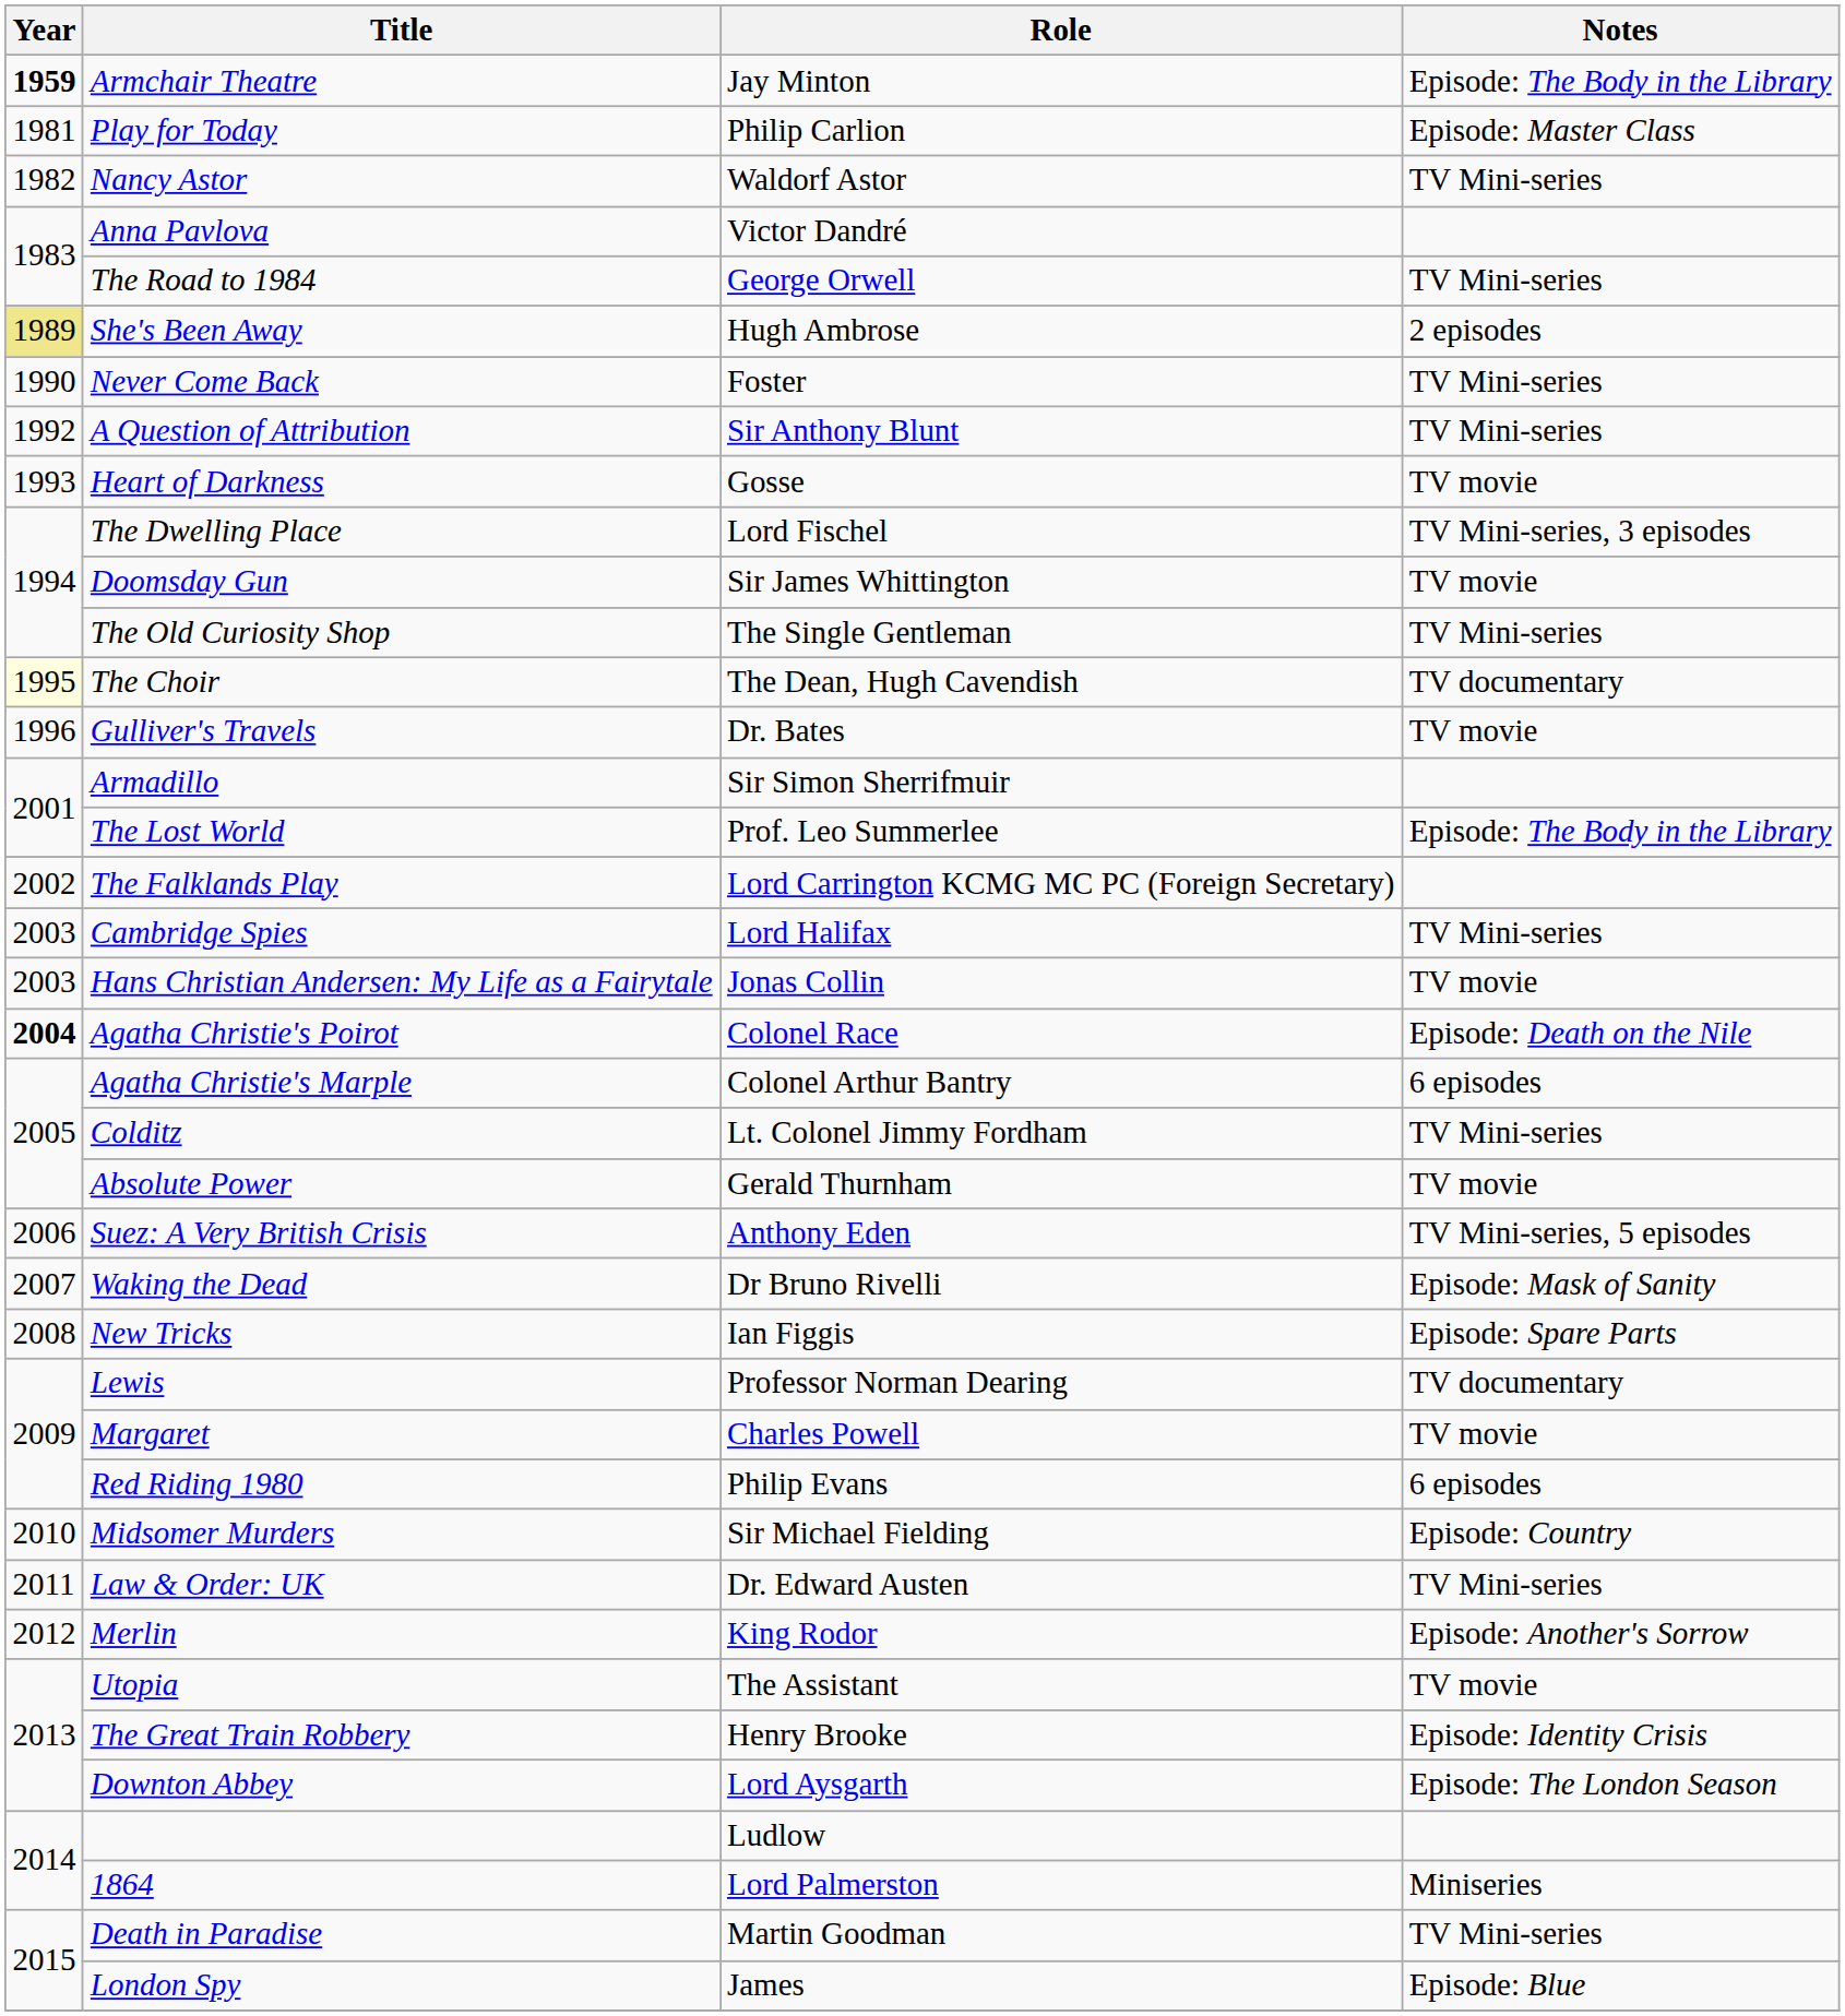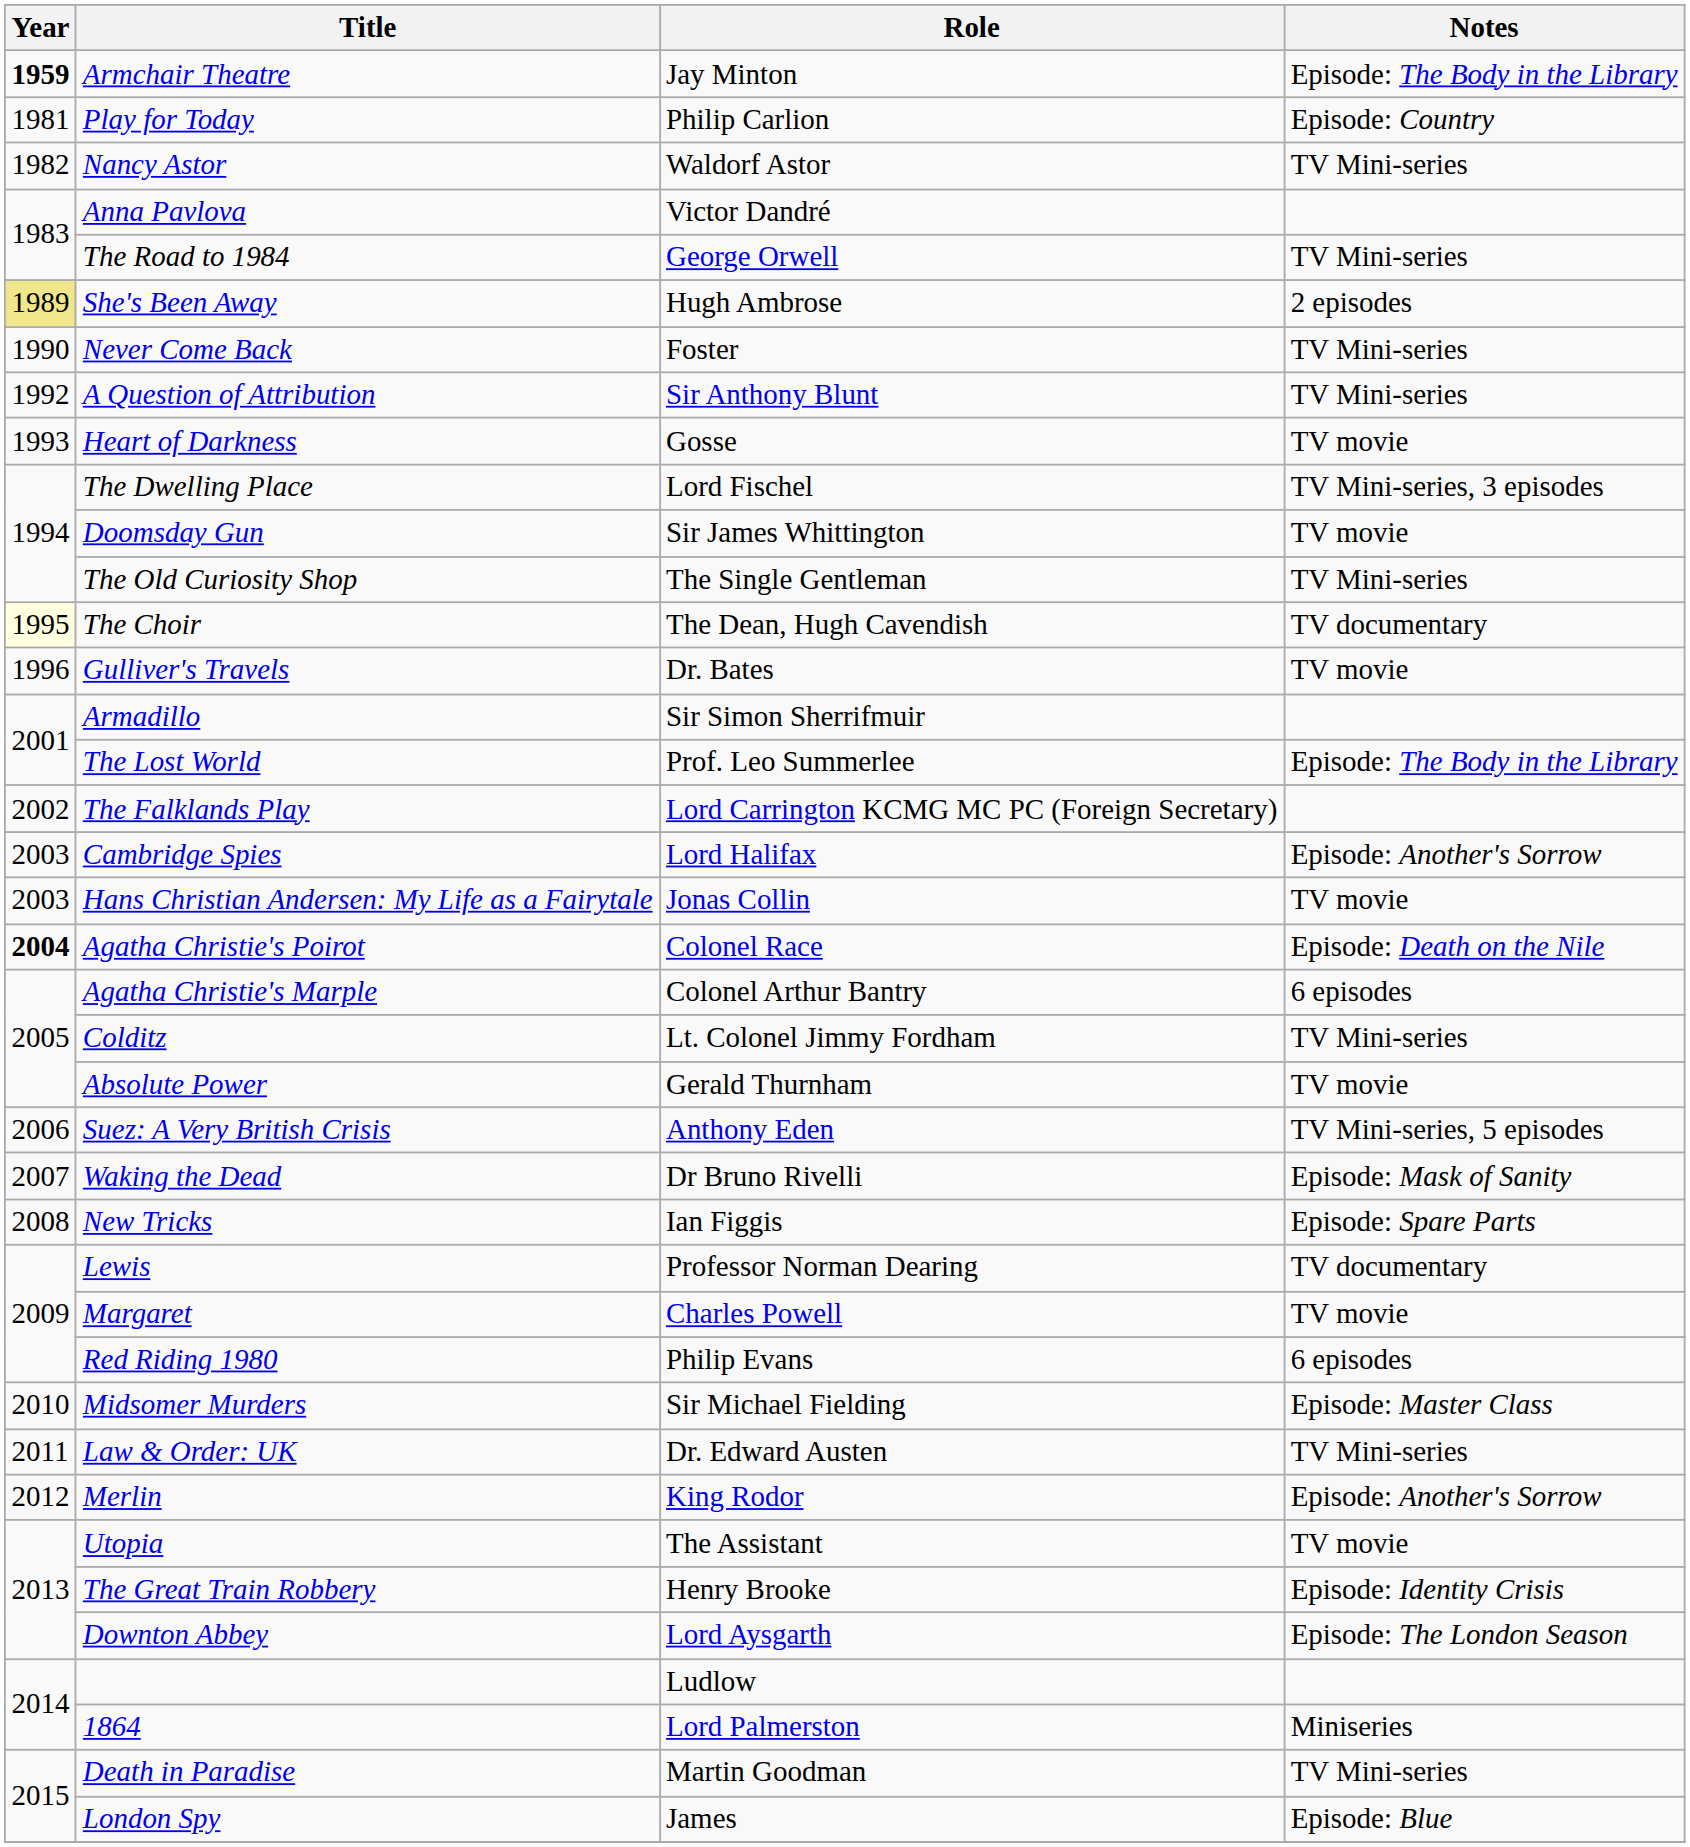 <table class="wikitable sortable">
 <tr>
 <th>Year</th>
 <th>Title</th>
 <th>Role</th>
 <th>Notes</th>
 </tr>
 <tr>
 <td><strong>1959</strong></td>
 <td><em><a href='#'>Armchair Theatre</a></em></td>
 <td>Jay Minton</td>
 <td>Episode: <em><a href='#'>The Body in the Library</a></em></td>
 </tr>
 <tr>
 <td>1981</td>
 <td><em><a href='#'>Play for Today</a></em></td>
 <td>Philip Carlion</td>
-<td>Episode: <em>Master Class</em></td>
+<td>Episode: <em>Country</em></td>
 </tr>
 <tr>
 <td>1982</td>
 <td><em><a href='#'>Nancy Astor</a></em></td>
 <td>Waldorf Astor</td>
 <td>TV Mini-series</td>
 </tr>
 <tr>
 <td rowspan=2>1983</td>
 <td><em><a href='#'>Anna Pavlova</a></em></td>
 <td>Victor Dandré</td>
 <td></td>
 </tr>
 <tr>
 <td><em>The Road to 1984</em></td>
 <td><a href='#'>George Orwell</a></td>
 <td>TV Mini-series</td>
 </tr>
 <tr>
 <td style="background: khaki;">1989</td>
 <td><em><a href='#'>She's Been Away</a></em></td>
 <td>Hugh Ambrose</td>
 <td>2 episodes</td>
 </tr>
 <tr>
 <td>1990</td>
 <td><em><a href='#'>Never Come Back</a></em></td>
 <td>Foster</td>
 <td>TV Mini-series</td>
 </tr>
 <tr>
 <td>1992</td>
 <td><em><a href='#'>A Question of Attribution</a></em></td>
 <td><a href='#'>Sir Anthony Blunt</a></td>
 <td>TV Mini-series</td>
 </tr>
 <tr>
 <td>1993</td>
 <td><em><a href='#'>Heart of Darkness</a></em></td>
 <td>Gosse</td>
 <td>TV movie</td>
 </tr>
 <tr>
 <td rowspan=3>1994</td>
 <td><em>The Dwelling Place</em></td>
 <td>Lord Fischel</td>
 <td>TV Mini-series, 3 episodes</td>
 </tr>
 <tr>
 <td><em><a href='#'>Doomsday Gun</a></em></td>
 <td>Sir James Whittington</td>
 <td>TV movie</td>
 </tr>
 <tr>
 <td><em>The Old Curiosity Shop</em></td>
 <td>The Single Gentleman</td>
 <td>TV Mini-series</td>
 </tr>
 <tr>
 <td style="background: lightyellow;">1995</td>
 <td><em>The Choir</em></td>
 <td>The Dean, Hugh Cavendish</td>
 <td>TV documentary</td>
 </tr>
 <tr>
 <td>1996</td>
 <td><em><a href='#'>Gulliver's Travels</a></em></td>
 <td>Dr. Bates</td>
 <td>TV movie</td>
 </tr>
 <tr>
 <td rowspan="2">2001</td>
 <td><em><a href='#'>Armadillo</a></em></td>
 <td>Sir Simon Sherrifmuir</td>
 <td></td>
 </tr>
 <tr>
 <td><em><a href='#'>The Lost World</a></em></td>
 <td>Prof. Leo Summerlee</td>
 <td>Episode: <em><a href='#'>The Body in the Library</a></em></td>
 </tr>
 <tr>
 <td>2002</td>
 <td><em><a href='#'>The Falklands Play</a></em></td>
 <td><a href='#'>Lord Carrington</a> KCMG MC PC (Foreign Secretary)</td>
 <td></td>
 </tr>
 <tr>
 <td>2003</td>
 <td><em><a href='#'>Cambridge Spies</a></em></td>
 <td><a href='#'>Lord Halifax</a></td>
-<td>TV Mini-series</td>
+<td>Episode: <em>Another's Sorrow</em></td>
 </tr>
 <tr>
 <td>2003</td>
 <td><em><a href='#'>Hans Christian Andersen: My Life as a Fairytale</a></em></td>
 <td><a href='#'>Jonas Collin</a></td>
 <td>TV movie</td>
 </tr>
 <tr>
 <td><strong>2004</strong></td>
 <td><em><a href='#'>Agatha Christie's Poirot</a></em></td>
 <td><a href='#'>Colonel Race</a></td>
 <td>Episode: <em><a href='#'>Death on the Nile</a></em></td>
 </tr>
 <tr>
 <td rowspan="3">2005</td>
 <td><em><a href='#'>Agatha Christie's Marple</a></em></td>
 <td>Colonel Arthur Bantry</td>
 <td>6 episodes</td>
 </tr>
 <tr>
 <td><em><a href='#'>Colditz</a></em></td>
 <td>Lt. Colonel Jimmy Fordham</td>
 <td>TV Mini-series</td>
 </tr>
 <tr>
 <td><em><a href='#'>Absolute Power</a></em></td>
 <td>Gerald Thurnham</td>
 <td>TV movie</td>
 </tr>
 <tr>
 <td>2006</td>
 <td><em><a href='#'>Suez: A Very British Crisis</a></em></td>
 <td><a href='#'>Anthony Eden</a></td>
 <td>TV Mini-series, 5 episodes</td>
 </tr>
 <tr>
 <td>2007</td>
 <td><em><a href='#'>Waking the Dead</a></em></td>
 <td>Dr Bruno Rivelli</td>
 <td>Episode: <em>Mask of Sanity</em></td>
 </tr>
 <tr>
 <td>2008</td>
 <td><em><a href='#'>New Tricks</a></em></td>
 <td>Ian Figgis</td>
 <td>Episode: <em>Spare Parts</em></td>
 </tr>
 <tr>
 <td rowspan="3">2009</td>
 <td><em><a href='#'>Lewis</a></em></td>
 <td>Professor Norman Dearing</td>
 <td>TV documentary</td>
 </tr>
 <tr>
 <td><em><a href='#'>Margaret</a></em></td>
 <td><a href='#'>Charles Powell</a></td>
 <td>TV movie</td>
 </tr>
 <tr>
 <td><em><a href='#'>Red Riding 1980</a></em></td>
 <td>Philip Evans</td>
 <td>6 episodes</td>
 </tr>
 <tr>
 <td>2010</td>
 <td><em><a href='#'>Midsomer Murders</a></em></td>
 <td>Sir Michael Fielding</td>
-<td>Episode: <em>Country</em></td>
+<td>Episode: <em>Master Class</em></td>
 </tr>
 <tr>
 <td>2011</td>
 <td><em><a href='#'>Law & Order: UK</a></em></td>
 <td>Dr. Edward Austen</td>
 <td>TV Mini-series</td>
 </tr>
 <tr>
 <td>2012</td>
 <td><em><a href='#'>Merlin</a></em></td>
 <td><a href='#'>King Rodor</a></td>
 <td>Episode: <em>Another's Sorrow</em></td>
 </tr>
 <tr>
 <td rowspan="3">2013</td>
 <td><em><a href='#'>Utopia</a></em></td>
 <td>The Assistant</td>
 <td>TV movie</td>
 </tr>
 <tr>
 <td><em><a href='#'>The Great Train Robbery</a></em></td>
 <td>Henry Brooke</td>
 <td>Episode: <em>Identity Crisis</em></td>
 </tr>
 <tr>
 <td><em><a href='#'>Downton Abbey</a></em></td>
 <td><a href='#'>Lord Aysgarth</a></td>
 <td>Episode: <em>The London Season</em></td>
 </tr>
 <tr>
 <td rowspan="2">2014</td>
 <td><em></em></td>
 <td>Ludlow</td>
 <td></td>
 </tr>
 <tr>
 <td><em><a href='#'>1864</a></em></td>
 <td><a href='#'>Lord Palmerston</a></td>
 <td>Miniseries</td>
 </tr>
 <tr>
 <td rowspan="2">2015</td>
 <td><em><a href='#'>Death in Paradise</a></em></td>
 <td>Martin Goodman</td>
 <td>TV Mini-series</td>
 </tr>
 <tr>
 <td><em><a href='#'>London Spy</a></em></td>
 <td>James</td>
 <td>Episode: <em>Blue</em></td>
 </tr>
 <tr>
 </tr>
 </table>
